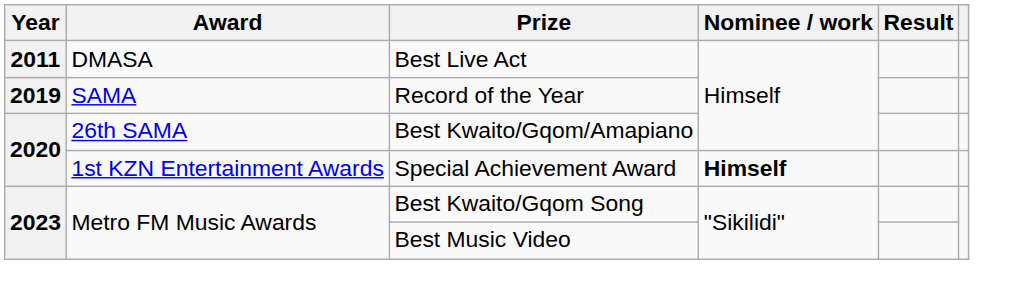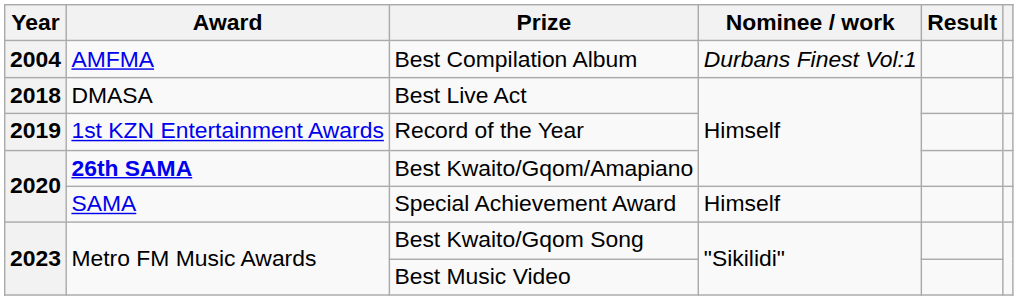 <table class="wikitable plainrowheaders">
 <tr>
 <th scope="col">Year</th>
 <th scope="col">Award</th>
 <th scope="col">Prize</th>
 <th scope="col">Nominee / work</th>
 <th scope="col">Result</th>
 <th scope="col"></th>
 </tr>
 <tr>
-<th scope="row">2011</th>
+<th scope="row">2004</th>
+<td><a href='#'>AMFMA</a></td>
+<td>Best Compilation Album</td>
+<td><em>Durbans Finest Vol:1</em></td>
+<td></td>
+<td></td>
+</tr>
+<tr>
+<th scope="row">2018</th>
 <td>DMASA</td>
 <td>Best Live Act</td>
 <td rowspan="3">Himself</td>
 <td></td>
 <td></td>
 </tr>
 <tr>
 <th scope="row">2019</th>
-<td><a href='#'>SAMA</a></td>
+<td><a href='#'>1st KZN Entertainment Awards</a></td>
 <td>Record of the Year</td>
 <td></td>
 <td></td>
 </tr>
 <tr>
 <th scope="row" rowspan="2">2020</th>
-<td><a href='#'>26th SAMA</a></td>
+<td><strong><a href='#'>26th SAMA</a></strong></td>
 <td>Best Kwaito/Gqom/Amapiano</td>
 <td></td>
 <td></td>
 </tr>
 <tr>
-<td><a href='#'>1st KZN Entertainment Awards</a></td>
+<td><a href='#'>SAMA</a></td>
 <td>Special Achievement Award</td>
-<td><strong>Himself</strong></td>
+<td>Himself</td>
 <td></td>
 <td></td>
 </tr>
 <tr>
 <th scope="row" rowspan="2">2023</th>
 <td rowspan="2">Metro FM Music Awards</td>
 <td>Best Kwaito/Gqom Song</td>
 <td rowspan="2">"Sikilidi"</td>
 <td></td>
 <td rowspan="2"></td>
 </tr>
 <tr>
 <td>Best Music Video</td>
 <td></td>
 </tr>
 </table>
